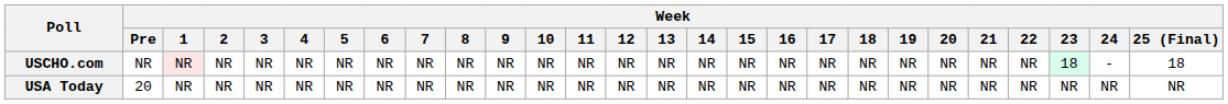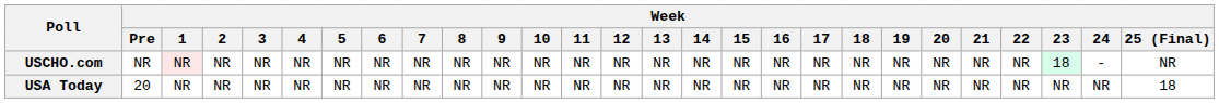 <table class="wikitable" style="white-space:nowrap;">
 <tr>
 <th scope="col" width="100" rowspan="2">Poll</th>
 <th colspan="26">Week</th>
 </tr>
 <tr>
 <th scope="col" width="30">Pre</th>
 <th scope="col" width="30">1</th>
 <th scope="col" width="30">2</th>
 <th scope="col" width="30">3</th>
 <th scope="col" width="30">4</th>
 <th scope="col" width="30">5</th>
 <th scope="col" width="30">6</th>
 <th scope="col" width="30">7</th>
 <th scope="col" width="30">8</th>
 <th scope="col" width="30">9</th>
 <th scope="col" width="30">10</th>
 <th scope="col" width="30">11</th>
 <th scope="col" width="30">12</th>
 <th scope="col" width="30">13</th>
 <th scope="col" width="30">14</th>
 <th scope="col" width="30">15</th>
 <th scope="col" width="30">16</th>
 <th scope="col" width="30">17</th>
 <th scope="col" width="30">18</th>
 <th scope="col" width="30">19</th>
 <th scope="col" width="30">20</th>
 <th scope="col" width="30">21</th>
 <th scope="col" width="30">22</th>
 <th scope="col" width="30">23</th>
 <th scope="col" width="30">24</th>
 <th scope="col" width="30">25 (Final)</th>
 </tr>
 <tr style="text-align:center;">
 <th>USCHO.com</th>
 <td bgcolor=FFFFFF>NR</td>
 <td bgcolor=FFE6E6>NR</td>
 <td bgcolor=FFFFFF>NR</td>
 <td bgcolor=FFFFFF>NR</td>
 <td bgcolor=FFFFFF>NR</td>
 <td bgcolor=FFFFFF>NR</td>
 <td bgcolor=FFFFFF>NR</td>
 <td bgcolor=FFFFFF>NR</td>
 <td bgcolor=FFFFFF>NR</td>
 <td bgcolor=FFFFFF>NR</td>
 <td bgcolor=FFFFFF>NR</td>
 <td bgcolor=FFFFFF>NR</td>
 <td bgcolor=FFFFFF>NR</td>
 <td bgcolor=FFFFFF>NR</td>
 <td bgcolor=FFFFFF>NR</td>
 <td bgcolor=FFFFFF>NR</td>
 <td bgcolor=FFFFFF>NR</td>
 <td bgcolor=FFFFFF>NR</td>
 <td bgcolor=FFFFFF>NR</td>
 <td bgcolor=FFFFFF>NR</td>
 <td bgcolor=FFFFFF>NR</td>
 <td bgcolor=FFFFFF>NR</td>
 <td bgcolor=FFFFFF>NR</td>
 <td bgcolor=D8FFEB>18</td>
 <td bgcolor=FFFFFF>-</td>
-<td bgcolor=FFFFFF>18</td>
+<td bgcolor=FFFFFF>NR</td>
 </tr>
 <tr style="text-align:center;">
 <th>USA Today</th>
 <td bgcolor=FFFFFF>20</td>
 <td bgcolor=FFFFFF>NR</td>
 <td bgcolor=FFFFFF>NR</td>
 <td bgcolor=FFFFFF>NR</td>
 <td bgcolor=FFFFFF>NR</td>
 <td bgcolor=FFFFFF>NR</td>
 <td bgcolor=FFFFFF>NR</td>
 <td bgcolor=FFFFFF>NR</td>
 <td bgcolor=FFFFFF>NR</td>
 <td bgcolor=FFFFFF>NR</td>
 <td bgcolor=FFFFFF>NR</td>
 <td bgcolor=FFFFFF>NR</td>
 <td bgcolor=FFFFFF>NR</td>
 <td bgcolor=FFFFFF>NR</td>
 <td bgcolor=FFFFFF>NR</td>
 <td bgcolor=FFFFFF>NR</td>
 <td bgcolor=FFFFFF>NR</td>
 <td bgcolor=FFFFFF>NR</td>
 <td bgcolor=FFFFFF>NR</td>
 <td bgcolor=FFFFFF>NR</td>
 <td bgcolor=FFFFFF>NR</td>
 <td bgcolor=FFFFFF>NR</td>
 <td bgcolor=FFFFFF>NR</td>
 <td bgcolor=FFFFFF>NR</td>
 <td bgcolor=FFFFFF>NR</td>
-<td bgcolor=FFFFFF>NR</td>
+<td bgcolor=FFFFFF>18</td>
 </tr>
 </table>
